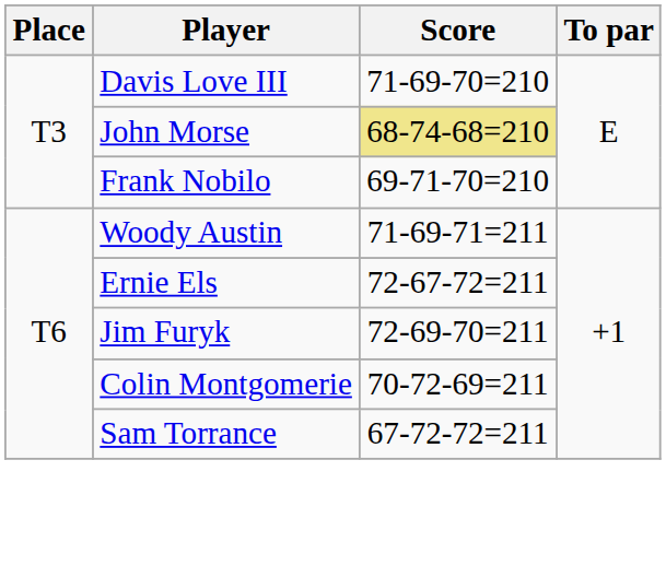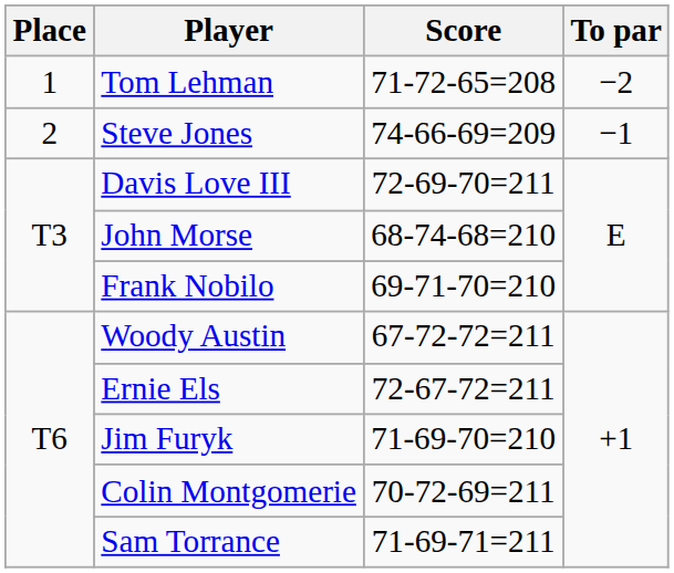 <table class="wikitable">
 <tr>
 <th>Place</th>
 <th>Player</th>
 <th>Score</th>
 <th>To par</th>
 </tr>
 <tr>
+<td align=center>1</td>
+<td> <a href='#'>Tom Lehman</a></td>
+<td align=center>71-72-65=208</td>
+<td align=center>−2</td>
+</tr>
+<tr>
+<td align=center>2</td>
+<td> <a href='#'>Steve Jones</a></td>
+<td align=center>74-66-69=209</td>
+<td align=center>−1</td>
+</tr>
+<tr>
 <td rowspan="3" align=center>T3</td>
 <td> <a href='#'>Davis Love III</a></td>
-<td align=center>71-69-70=210</td>
+<td align=center>72-69-70=211</td>
 <td rowspan="3" align=center>E</td>
 </tr>
 <tr>
 <td> <a href='#'>John Morse</a></td>
-<td align=center style="background: khaki;">68-74-68=210</td>
+<td align=center>68-74-68=210</td>
 </tr>
 <tr>
 <td> <a href='#'>Frank Nobilo</a></td>
 <td align=center>69-71-70=210</td>
 </tr>
 <tr>
 <td rowspan="5" align=center>T6</td>
 <td> <a href='#'>Woody Austin</a></td>
-<td align=center>71-69-71=211</td>
+<td align=center>67-72-72=211</td>
 <td rowspan="5"  align=center>+1</td>
 </tr>
 <tr>
 <td> <a href='#'>Ernie Els</a></td>
 <td align=center>72-67-72=211</td>
 </tr>
 <tr>
 <td> <a href='#'>Jim Furyk</a></td>
-<td align=center>72-69-70=211</td>
+<td align=center>71-69-70=210</td>
 </tr>
 <tr>
 <td> <a href='#'>Colin Montgomerie</a></td>
 <td align=center>70-72-69=211</td>
 </tr>
 <tr>
 <td> <a href='#'>Sam Torrance</a></td>
-<td align=center>67-72-72=211</td>
+<td align=center>71-69-71=211</td>
 </tr>
 </table>
